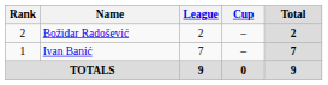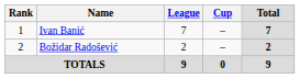 <table class="wikitable" style="font-size: 95%; text-align: center;">
 <tr>
 <th width=40>Rank</th>
 <th width=180>Name</th>
 <th width=50><a href='#'>League</a></th>
 <th width=50><a href='#'>Cup</a></th>
 <th width=70 style="background: #DCDCDC">Total</th>
 </tr>
 <tr>
+<td>1</td>
+<td style="text-align:left;"> <a href='#'>Ivan Banić</a></td>
+<td>7</td>
+<td>–</td>
+<th style="background: #DCDCDC">7</th>
+</tr>
+<tr>
 <td>2</td>
 <td style="text-align:left;"> <a href='#'>Božidar Radošević</a></td>
 <td>2</td>
 <td>–</td>
 <th style="background: #DCDCDC">2</th>
-</tr>
-<tr>
-<td>1</td>
-<td style="text-align:left;"> <a href='#'>Ivan Banić</a></td>
-<td>7</td>
-<td>–</td>
-<th style="background: #DCDCDC">7</th>
 </tr>
 <tr>
 <th colspan="2" align="center" style="background: #DCDCDC">TOTALS</th>
 <th style="background: #DCDCDC">9</th>
 <th style="background: #DCDCDC">0</th>
 <th style="background: #DCDCDC">9</th>
 </tr>
 </table>
